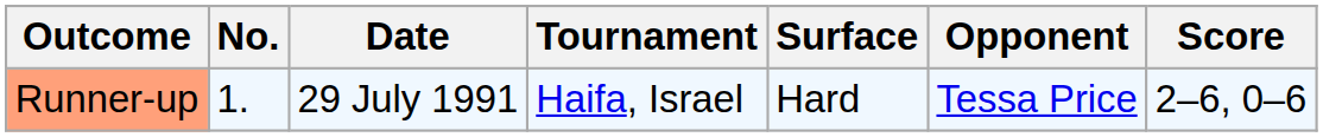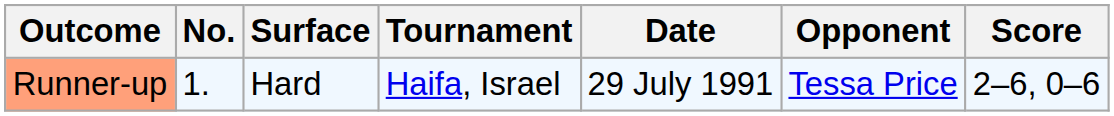 <table class="sortable wikitable" style=font-size:97%>
 <tr>
 <th>Outcome</th>
 <th>No.</th>
+<th>Surface</th>
+<th>Tournament</th>
 <th>Date</th>
-<th>Tournament</th>
-<th>Surface</th>
 <th>Opponent</th>
 <th>Score</th>
 </tr>
 <tr bgcolor="#f0f8ff">
 <td style="background:#ffa07a;">Runner-up</td>
 <td>1.</td>
+<td>Hard</td>
+<td><a href='#'>Haifa</a>, Israel</td>
 <td>29 July 1991</td>
-<td><a href='#'>Haifa</a>, Israel</td>
-<td>Hard</td>
 <td> <a href='#'>Tessa Price</a></td>
 <td>2–6, 0–6</td>
 </tr>
 </table>
